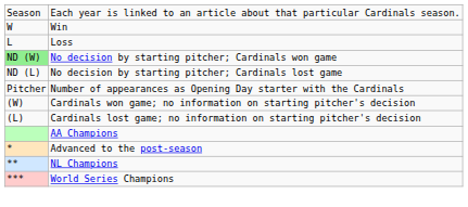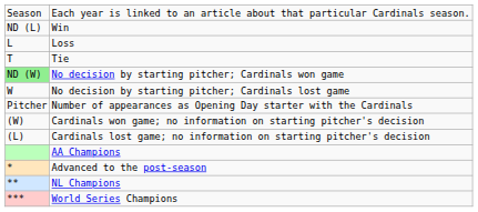 <table class="wikitable" style="font-size:100%;">
 <tr>
 <td>Season</td>
 <td>Each year is linked to an article about that particular Cardinals season.</td>
 </tr>
 <tr>
-<td>W</td>
+<td>ND (L)</td>
 <td>Win</td>
 </tr>
 <tr>
 <td>L</td>
 <td>Loss</td>
 </tr>
 <tr>
+<td>T</td>
+<td>Tie</td>
+</tr>
+<tr>
 <td style="background: lightgreen;">ND (W)</td>
 <td><a href='#'>No decision</a> by starting pitcher; Cardinals won game</td>
 </tr>
 <tr>
-<td>ND (L)</td>
+<td>W</td>
 <td>No decision by starting pitcher; Cardinals lost game</td>
 </tr>
 <tr>
 <td>Pitcher </td>
 <td>Number of appearances as Opening Day starter with the Cardinals</td>
 </tr>
 <tr>
 <td>(W)</td>
 <td>Cardinals won game; no information on starting pitcher's decision</td>
 </tr>
 <tr>
 <td>(L)</td>
 <td>Cardinals lost game; no information on starting pitcher's decision</td>
 </tr>
 <tr>
 <td style="background-color: #BBFFBB"></td>
 <td><a href='#'>AA Champions</a></td>
 </tr>
 <tr>
 <td style="background-color: #FFE6BD">*</td>
 <td>Advanced to the <a href='#'>post-season</a></td>
 </tr>
 <tr>
 <td style="background-color: #D0E7FF">**</td>
 <td><a href='#'>NL Champions</a></td>
 </tr>
 <tr>
 <td style="background-color: #FFCCCC">***</td>
 <td><a href='#'>World Series</a> Champions</td>
 </tr>
 </table>
